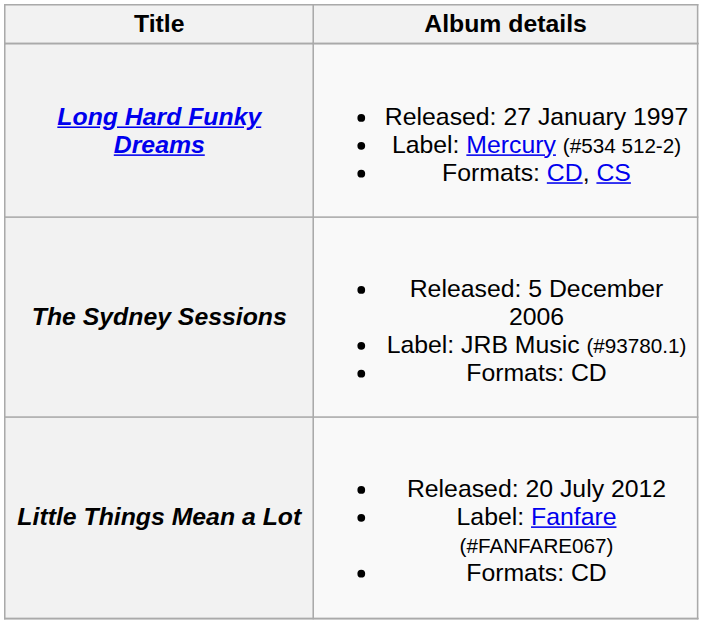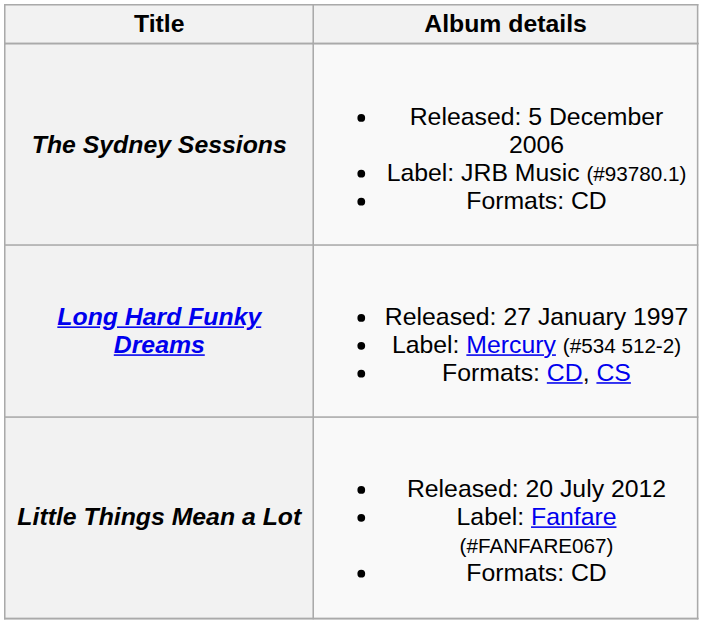 <table class="wikitable plainrowheaders" style="text-align:center;">
 <tr>
 <th scope="col" rowspan="1" style="width:12em;">Title</th>
 <th scope="col" rowspan="1" style="width:15em;">Album details</th>
 </tr>
 <tr>
 </tr>
 <tr>
+<th scope="row"><em>The Sydney Sessions</em></th>
+<td><br><ul><li>Released: 5 December 2006</li><li>Label: JRB Music <small>(#93780.1)</small></li><li>Formats: CD</li></ul></td>
+</tr>
+<tr>
 <th scope="row"><em><a href='#'>Long Hard Funky Dreams</a></em></th>
 <td><br><ul><li>Released: 27 January 1997</li><li>Label: <a href='#'>Mercury</a> <small>(#534 512-2)</small></li><li>Formats: <a href='#'>CD</a>, <a href='#'>CS</a></li></ul></td>
-</tr>
-<tr>
-<th scope="row"><em>The Sydney Sessions</em></th>
-<td><br><ul><li>Released: 5 December 2006</li><li>Label: JRB Music <small>(#93780.1)</small></li><li>Formats: CD</li></ul></td>
 </tr>
 <tr>
 <th scope="row"><em>Little Things Mean a Lot</em></th>
 <td><br><ul><li>Released: 20 July 2012</li><li>Label: <a href='#'>Fanfare</a> <small>(#FANFARE067)</small></li><li>Formats: CD</li></ul></td>
 </tr>
 <tr>
 </tr>
 </table>
